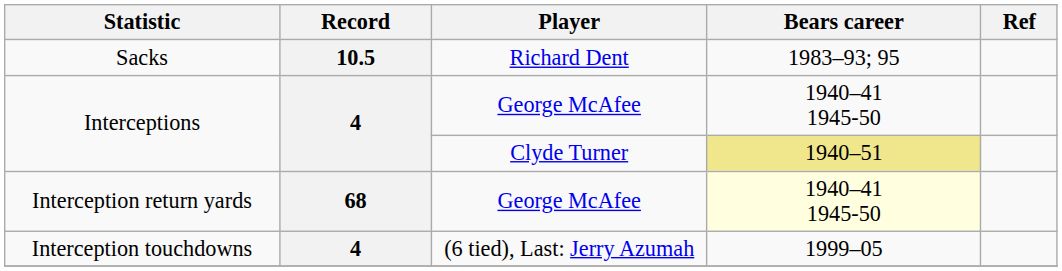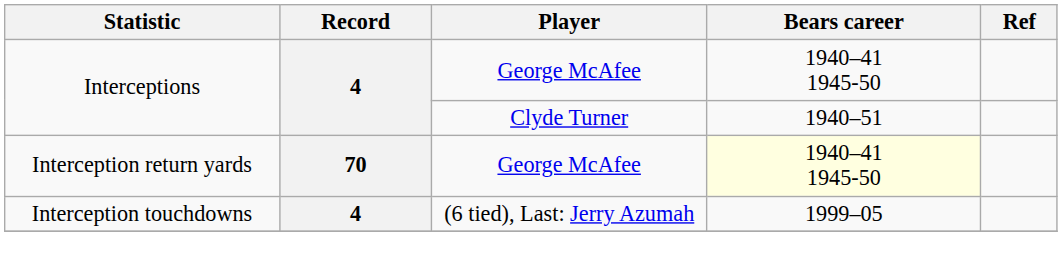 <table class="sortable wikitable" style="text-align:center" width="60%">
 <tr>
 <th scope="col" width=18%>Statistic</th>
 <th scope="col" width=10% class="unsortable">Record</th>
 <th scope="col" width=18%>Player</th>
 <th scope="col" width=18%>Bears career</th>
 <th scope="col" width=5% class="unsortable">Ref</th>
-</tr>
-<tr>
-<td>Sacks</td>
-<th>10.5</th>
-<td><a href='#'>Richard Dent</a></td>
-<td>1983–93; 95</td>
-<td></td>
 </tr>
 <tr>
 <td rowSpan="2">Interceptions</td>
 <th rowSpan="2">4</th>
 <td><a href='#'>George McAfee</a></td>
 <td>1940–41<br>1945-50</td>
 <td></td>
 </tr>
 <tr>
 <td><a href='#'>Clyde Turner</a></td>
-<td style="background: khaki;">1940–51</td>
+<td>1940–51</td>
 <td></td>
 </tr>
 <tr>
 <td>Interception return yards</td>
-<th>68</th>
+<th>70</th>
 <td><a href='#'>George McAfee</a></td>
 <td style="background: lightyellow;">1940–41<br>1945-50</td>
 <td></td>
 </tr>
 <tr>
 <td>Interception touchdowns</td>
 <th>4</th>
 <td>(6 tied), Last: <a href='#'>Jerry Azumah</a></td>
 <td>1999–05</td>
 <td></td>
 </tr>
 <tr>
 </tr>
 </table>
